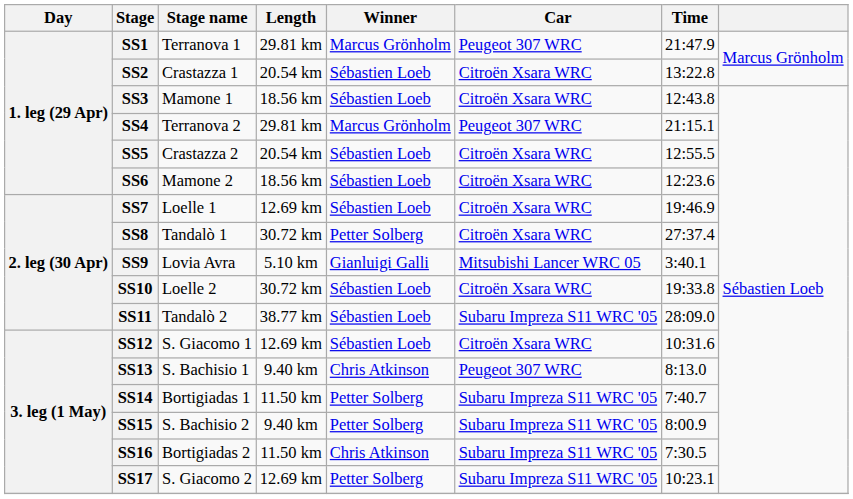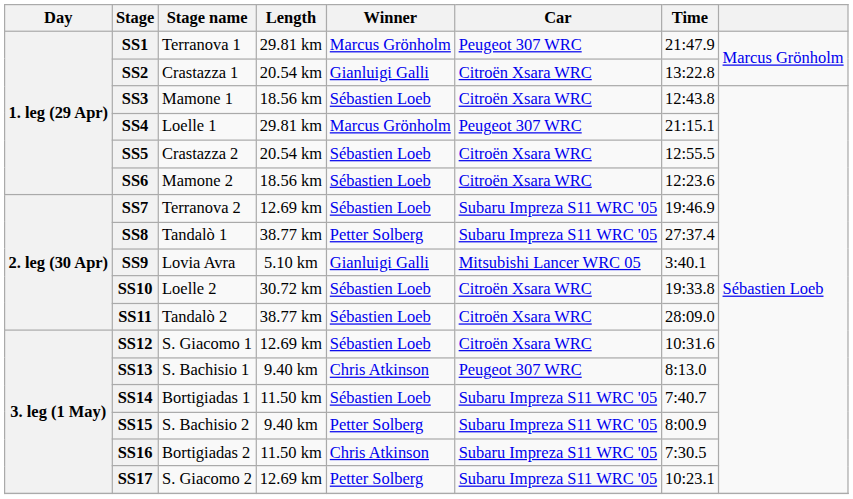 <table class="wikitable" style="font-size: 85%;">
 <tr>
 <th>Day</th>
 <th>Stage</th>
 <th>Stage name</th>
 <th>Length</th>
 <th>Winner</th>
 <th>Car</th>
 <th>Time</th>
 <th></th>
 </tr>
 <tr>
 <th rowspan="6">1. leg (29 Apr)</th>
 <th>SS1</th>
 <td>Terranova 1</td>
 <td align="center">29.81 km</td>
 <td> <a href='#'>Marcus Grönholm</a></td>
 <td><a href='#'>Peugeot 307 WRC</a></td>
 <td>21:47.9</td>
 <td rowspan="2"> <a href='#'>Marcus Grönholm</a></td>
 </tr>
 <tr>
 <th>SS2</th>
 <td>Crastazza 1</td>
 <td align="center">20.54 km</td>
-<td> <a href='#'>Sébastien Loeb</a></td>
+<td> <a href='#'>Gianluigi Galli</a></td>
 <td><a href='#'>Citroën Xsara WRC</a></td>
 <td>13:22.8</td>
 </tr>
 <tr>
 <th>SS3</th>
 <td>Mamone 1</td>
 <td align="center">18.56 km</td>
 <td> <a href='#'>Sébastien Loeb</a></td>
 <td><a href='#'>Citroën Xsara WRC</a></td>
 <td>12:43.8</td>
 <td rowspan="15"> <a href='#'>Sébastien Loeb</a></td>
 </tr>
 <tr>
 <th>SS4</th>
-<td>Terranova 2</td>
+<td>Loelle 1</td>
 <td align="center">29.81 km</td>
 <td> <a href='#'>Marcus Grönholm</a></td>
 <td><a href='#'>Peugeot 307 WRC</a></td>
 <td>21:15.1</td>
 </tr>
 <tr>
 <th>SS5</th>
 <td>Crastazza 2</td>
 <td align="center">20.54 km</td>
 <td> <a href='#'>Sébastien Loeb</a></td>
 <td><a href='#'>Citroën Xsara WRC</a></td>
 <td>12:55.5</td>
 </tr>
 <tr>
 <th>SS6</th>
 <td>Mamone 2</td>
 <td align="center">18.56 km</td>
 <td> <a href='#'>Sébastien Loeb</a></td>
 <td><a href='#'>Citroën Xsara WRC</a></td>
 <td>12:23.6</td>
 </tr>
 <tr>
 <th rowspan="5">2. leg (30 Apr)</th>
 <th>SS7</th>
-<td>Loelle 1</td>
+<td>Terranova 2</td>
 <td align="center">12.69 km</td>
 <td> <a href='#'>Sébastien Loeb</a></td>
-<td><a href='#'>Citroën Xsara WRC</a></td>
+<td><a href='#'>Subaru Impreza S11 WRC '05</a></td>
 <td>19:46.9</td>
 </tr>
 <tr>
 <th>SS8</th>
 <td>Tandalò 1</td>
-<td align="center">30.72 km</td>
+<td align="center">38.77 km</td>
 <td> <a href='#'>Petter Solberg</a></td>
-<td><a href='#'>Citroën Xsara WRC</a></td>
+<td><a href='#'>Subaru Impreza S11 WRC '05</a></td>
 <td>27:37.4</td>
 </tr>
 <tr>
 <th>SS9</th>
 <td>Lovia Avra</td>
 <td align="center">5.10 km</td>
 <td> <a href='#'>Gianluigi Galli</a></td>
 <td><a href='#'>Mitsubishi Lancer WRC 05</a></td>
 <td>3:40.1</td>
 </tr>
 <tr>
 <th>SS10</th>
 <td>Loelle 2</td>
 <td align="center">30.72 km</td>
 <td> <a href='#'>Sébastien Loeb</a></td>
 <td><a href='#'>Citroën Xsara WRC</a></td>
 <td>19:33.8</td>
 </tr>
 <tr>
 <th>SS11</th>
 <td>Tandalò 2</td>
 <td align="center">38.77 km</td>
 <td> <a href='#'>Sébastien Loeb</a></td>
-<td><a href='#'>Subaru Impreza S11 WRC '05</a></td>
+<td><a href='#'>Citroën Xsara WRC</a></td>
 <td>28:09.0</td>
 </tr>
 <tr>
 <th rowspan="6">3. leg (1 May)</th>
 <th>SS12</th>
 <td>S. Giacomo 1</td>
 <td align="center">12.69 km</td>
 <td> <a href='#'>Sébastien Loeb</a></td>
 <td><a href='#'>Citroën Xsara WRC</a></td>
 <td>10:31.6</td>
 </tr>
 <tr>
 <th>SS13</th>
 <td>S. Bachisio 1</td>
 <td align="center">9.40 km</td>
 <td> <a href='#'>Chris Atkinson</a></td>
 <td><a href='#'>Peugeot 307 WRC</a></td>
 <td>8:13.0</td>
 </tr>
 <tr>
 <th>SS14</th>
 <td>Bortigiadas 1</td>
 <td align="center">11.50 km</td>
-<td> <a href='#'>Petter Solberg</a></td>
+<td> <a href='#'>Sébastien Loeb</a></td>
 <td><a href='#'>Subaru Impreza S11 WRC '05</a></td>
 <td>7:40.7</td>
 </tr>
 <tr>
 <th>SS15</th>
 <td>S. Bachisio 2</td>
 <td align="center">9.40 km</td>
 <td> <a href='#'>Petter Solberg</a></td>
 <td><a href='#'>Subaru Impreza S11 WRC '05</a></td>
 <td>8:00.9</td>
 </tr>
 <tr>
 <th>SS16</th>
 <td>Bortigiadas 2</td>
 <td align="center">11.50 km</td>
 <td> <a href='#'>Chris Atkinson</a></td>
 <td><a href='#'>Subaru Impreza S11 WRC '05</a></td>
 <td>7:30.5</td>
 </tr>
 <tr>
 <th>SS17</th>
 <td>S. Giacomo 2</td>
 <td align="center">12.69 km</td>
 <td> <a href='#'>Petter Solberg</a></td>
 <td><a href='#'>Subaru Impreza S11 WRC '05</a></td>
 <td>10:23.1</td>
 </tr>
 <tr>
 </tr>
 </table>
